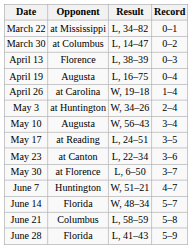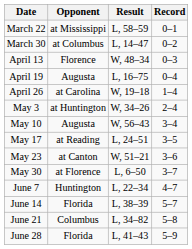 <table class="wikitable" style="text-align:center">
 <tr>
 <th>Date</th>
 <th>Opponent</th>
 <th>Result</th>
 <th>Record</th>
 </tr>
 <tr>
 <td>March 22</td>
 <td>at Mississippi</td>
-<td>L, 34–82</td>
+<td>L, 58–59</td>
 <td>0–1</td>
 </tr>
 <tr>
 <td>March 30</td>
 <td>at Columbus</td>
 <td>L, 14–47</td>
 <td>0–2</td>
 </tr>
 <tr>
 <td>April 13</td>
 <td>Florence</td>
-<td>L, 38–39</td>
+<td>W, 48–34</td>
 <td>0–3</td>
 </tr>
 <tr>
 <td>April 19</td>
 <td>Augusta</td>
 <td>L, 16–75</td>
 <td>0–4</td>
 </tr>
 <tr>
 <td>April 26</td>
 <td>at Carolina</td>
 <td>W, 19–18</td>
 <td>1–4</td>
 </tr>
 <tr>
 <td>May 3</td>
 <td>at Huntington</td>
 <td>W, 34–26</td>
 <td>2–4</td>
 </tr>
 <tr>
 <td>May 10</td>
 <td>Augusta</td>
 <td>W, 56–43</td>
 <td>3–4</td>
 </tr>
 <tr>
 <td>May 17</td>
 <td>at Reading</td>
 <td>L, 24–51</td>
 <td>3–5</td>
 </tr>
 <tr>
 <td>May 23</td>
 <td>at Canton</td>
-<td>L, 22–34</td>
+<td>W, 51–21</td>
 <td>3–6</td>
 </tr>
 <tr>
 <td>May 30</td>
 <td>at Florence</td>
 <td>L, 6–50</td>
 <td>3–7</td>
 </tr>
 <tr>
 <td>June 7</td>
 <td>Huntington</td>
-<td>W, 51–21</td>
+<td>L, 22–34</td>
 <td>4–7</td>
 </tr>
 <tr>
 <td>June 14</td>
 <td>Florida</td>
-<td>W, 48–34</td>
+<td>L, 38–39</td>
 <td>5–7</td>
 </tr>
 <tr>
 <td>June 21</td>
 <td>Columbus</td>
-<td>L, 58–59</td>
+<td>L, 34–82</td>
 <td>5–8</td>
 </tr>
 <tr>
 <td>June 28</td>
 <td>Florida</td>
 <td>L, 41–43</td>
 <td>5–9</td>
 </tr>
 </table>
